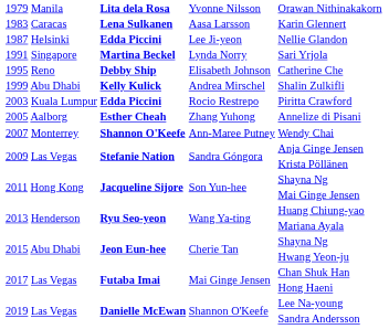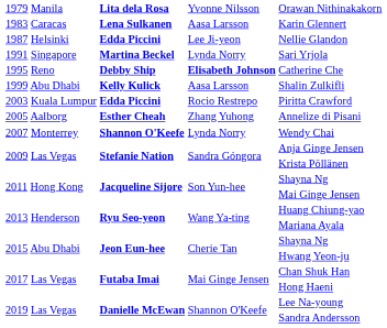 <table>
 <tr>
 <td><a href='#'>1979</a> <a href='#'>Manila</a></td>
 <td> <strong><a href='#'>Lita dela Rosa</a></strong></td>
 <td> <a href='#'>Yvonne Nilsson</a></td>
 <td> <a href='#'>Orawan Nithinakakorn</a></td>
 </tr>
 <tr>
 <td><a href='#'>1983</a> <a href='#'>Caracas</a></td>
 <td> <strong><a href='#'>Lena Sulkanen</a></strong></td>
 <td> <a href='#'>Aasa Larsson</a></td>
 <td> <a href='#'>Karin Glennert</a></td>
 </tr>
 <tr>
 <td><a href='#'>1987</a> <a href='#'>Helsinki</a></td>
 <td> <strong><a href='#'>Edda Piccini</a></strong></td>
 <td> <a href='#'>Lee Ji-yeon</a></td>
 <td> <a href='#'>Nellie Glandon</a></td>
 </tr>
 <tr>
 <td><a href='#'>1991</a> <a href='#'>Singapore</a></td>
 <td> <strong><a href='#'>Martina Beckel</a></strong></td>
 <td> <a href='#'>Lynda Norry</a></td>
 <td> <a href='#'>Sari Yrjola</a></td>
 </tr>
 <tr>
 <td><a href='#'>1995</a> <a href='#'>Reno</a></td>
 <td> <strong><a href='#'>Debby Ship</a></strong></td>
-<td> <a href='#'>Elisabeth Johnson</a></td>
+<td><strong> <a href='#'>Elisabeth Johnson</a></strong></td>
 <td> <a href='#'>Catherine Che</a></td>
 </tr>
 <tr>
 <td><a href='#'>1999</a> <a href='#'>Abu Dhabi</a></td>
 <td> <strong><a href='#'>Kelly Kulick</a></strong></td>
-<td> <a href='#'>Andrea Mirschel</a></td>
+<td> <a href='#'>Aasa Larsson</a></td>
 <td> <a href='#'>Shalin Zulkifli</a></td>
 </tr>
 <tr>
 <td><a href='#'>2003</a> <a href='#'>Kuala Lumpur</a></td>
 <td> <strong><a href='#'>Edda Piccini</a></strong></td>
 <td> <a href='#'>Rocio Restrepo</a></td>
 <td> <a href='#'>Piritta Crawford</a></td>
 </tr>
 <tr>
 <td><a href='#'>2005</a> <a href='#'>Aalborg</a></td>
 <td> <strong><a href='#'>Esther Cheah</a></strong></td>
 <td> <a href='#'>Zhang Yuhong</a></td>
 <td> <a href='#'>Annelize di Pisani</a></td>
 </tr>
 <tr>
 <td><a href='#'>2007</a> <a href='#'>Monterrey</a></td>
 <td> <strong><a href='#'>Shannon O'Keefe</a></strong></td>
-<td> <a href='#'>Ann-Maree Putney</a></td>
+<td> <a href='#'>Lynda Norry</a></td>
 <td> <a href='#'>Wendy Chai</a></td>
 </tr>
 <tr>
 <td rowspan=2><a href='#'>2009</a> <a href='#'>Las Vegas</a></td>
 <td rowspan=2> <strong><a href='#'>Stefanie Nation</a></strong></td>
 <td rowspan=2> <a href='#'>Sandra Góngora</a></td>
 <td> <a href='#'>Anja Ginge Jensen</a></td>
 </tr>
 <tr>
 <td> <a href='#'>Krista Pöllänen</a></td>
 </tr>
 <tr>
 <td rowspan=2><a href='#'>2011</a> <a href='#'>Hong Kong</a></td>
 <td rowspan=2> <strong><a href='#'>Jacqueline Sijore</a></strong></td>
 <td rowspan=2> <a href='#'>Son Yun-hee</a></td>
 <td> <a href='#'>Shayna Ng</a></td>
 </tr>
 <tr>
 <td> <a href='#'>Mai Ginge Jensen</a></td>
 </tr>
 <tr>
 <td rowspan=2><a href='#'>2013</a> <a href='#'>Henderson</a></td>
 <td rowspan=2> <strong><a href='#'>Ryu Seo-yeon</a></strong></td>
 <td rowspan=2> <a href='#'>Wang Ya-ting</a></td>
 <td> <a href='#'>Huang Chiung-yao</a></td>
 </tr>
 <tr>
 <td> <a href='#'>Mariana Ayala</a></td>
 </tr>
 <tr>
 <td rowspan=2><a href='#'>2015</a> <a href='#'>Abu Dhabi</a></td>
 <td rowspan=2> <strong><a href='#'>Jeon Eun-hee</a></strong></td>
 <td rowspan=2> <a href='#'>Cherie Tan</a></td>
 <td> <a href='#'>Shayna Ng</a></td>
 </tr>
 <tr>
 <td> <a href='#'>Hwang Yeon-ju</a></td>
 </tr>
 <tr>
 <td rowspan=2><a href='#'>2017</a> <a href='#'>Las Vegas</a></td>
 <td rowspan=2> <strong><a href='#'>Futaba Imai</a></strong></td>
 <td rowspan=2> <a href='#'>Mai Ginge Jensen</a></td>
 <td> <a href='#'>Chan Shuk Han</a></td>
 </tr>
 <tr>
 <td> <a href='#'>Hong Haeni</a></td>
 </tr>
 <tr>
 <td rowspan=2><a href='#'>2019</a> <a href='#'>Las Vegas</a></td>
 <td rowspan=2> <strong><a href='#'>Danielle McEwan</a></strong></td>
 <td rowspan=2> <a href='#'>Shannon O'Keefe</a></td>
 <td> <a href='#'>Lee Na-young</a></td>
 </tr>
 <tr>
 <td> <a href='#'>Sandra Andersson</a></td>
 </tr>
 </table>
